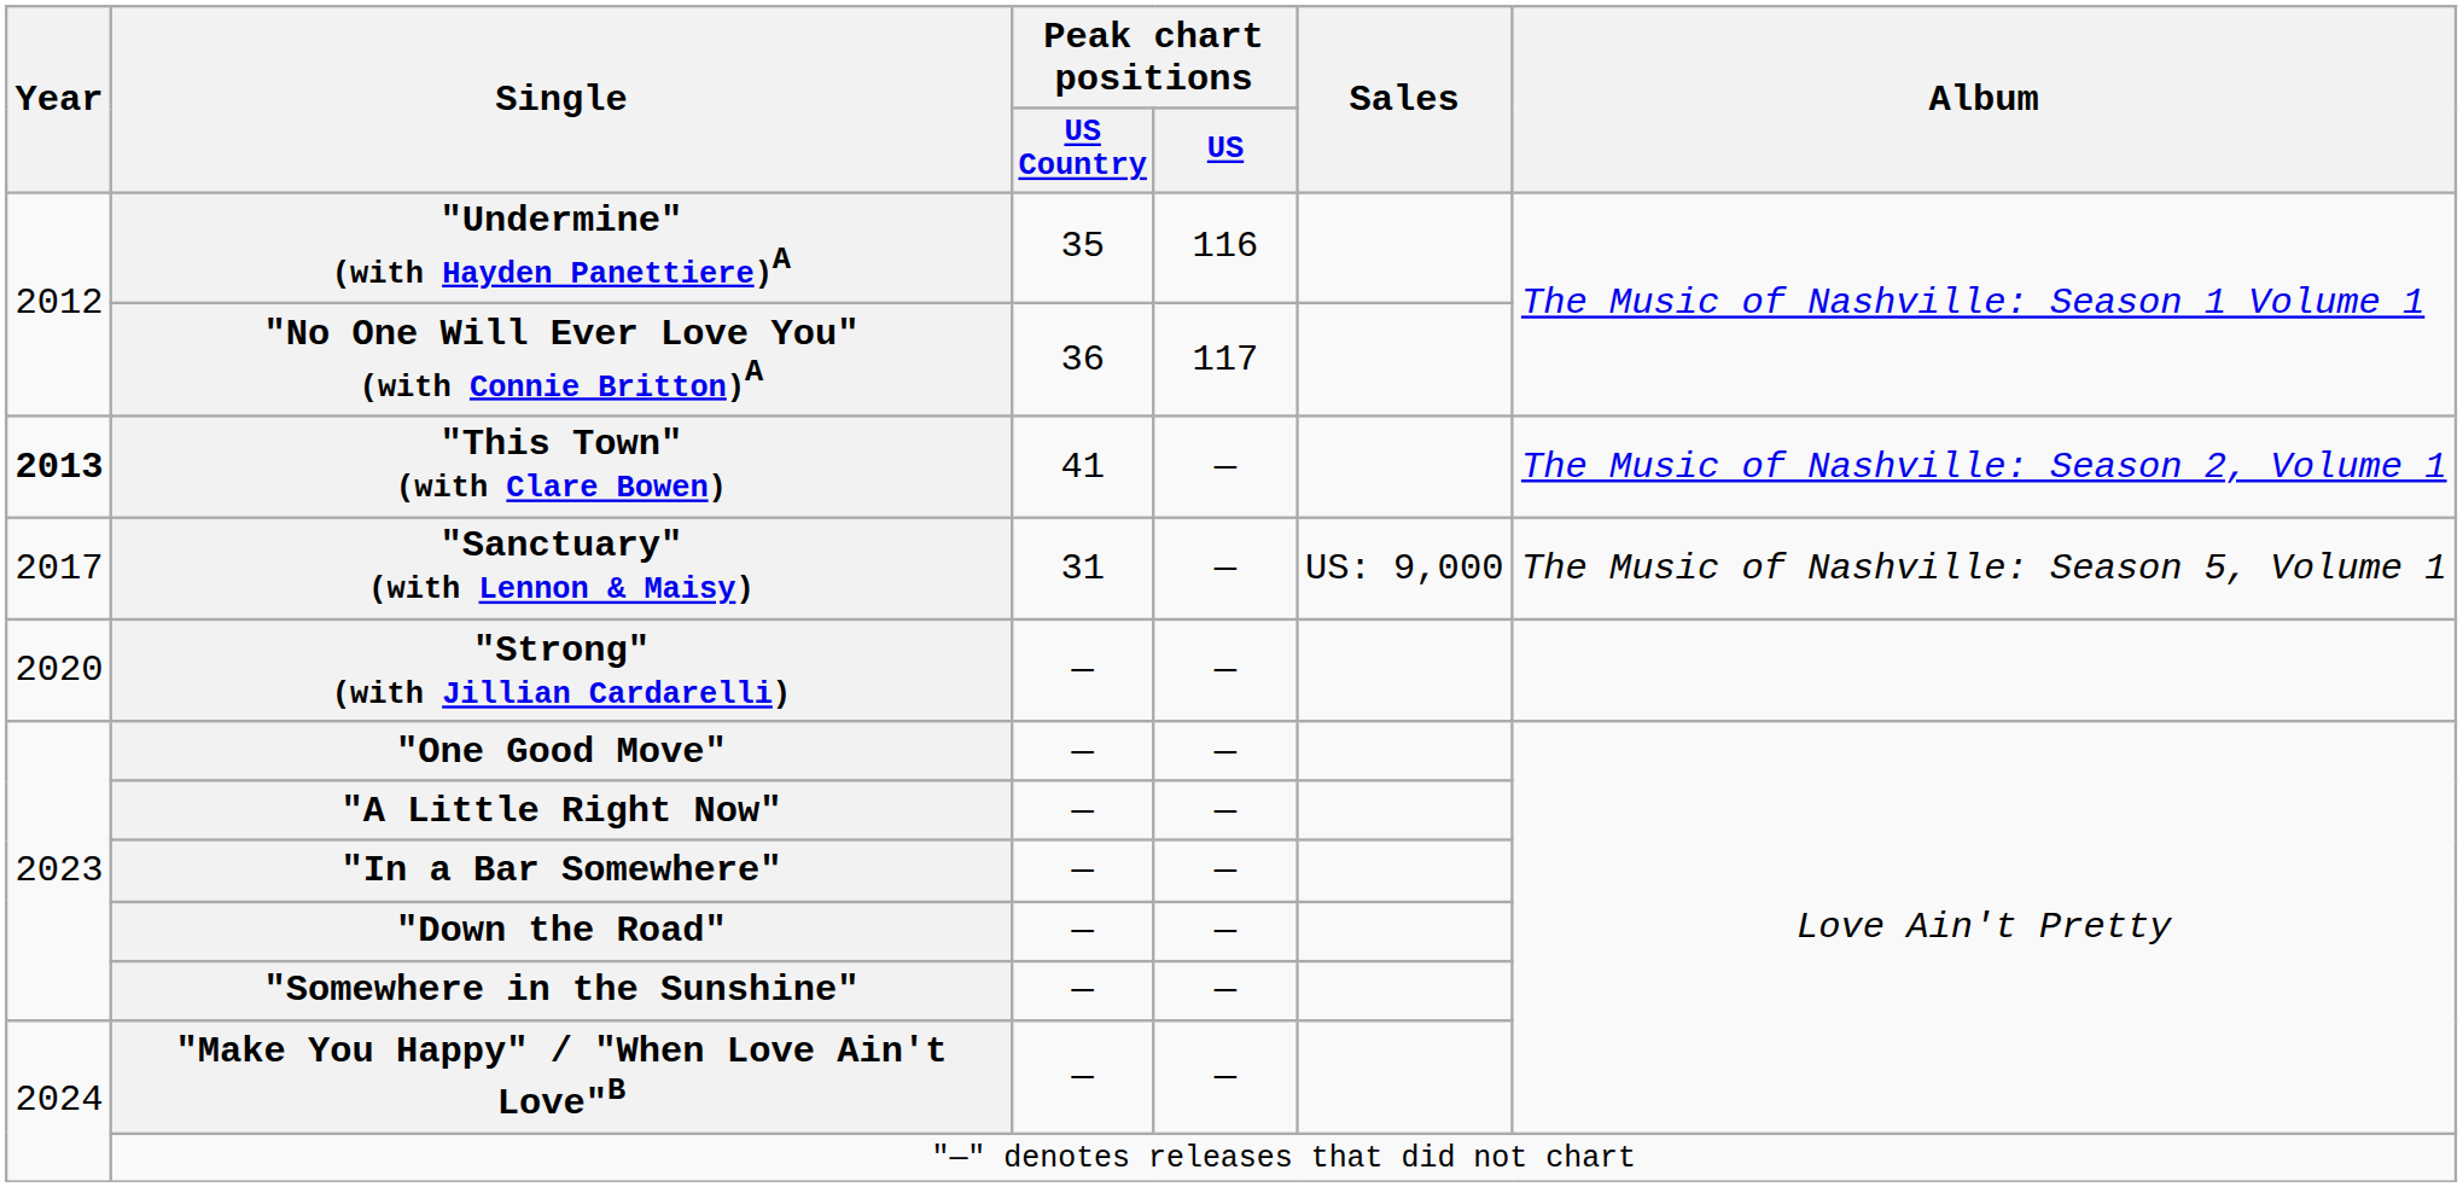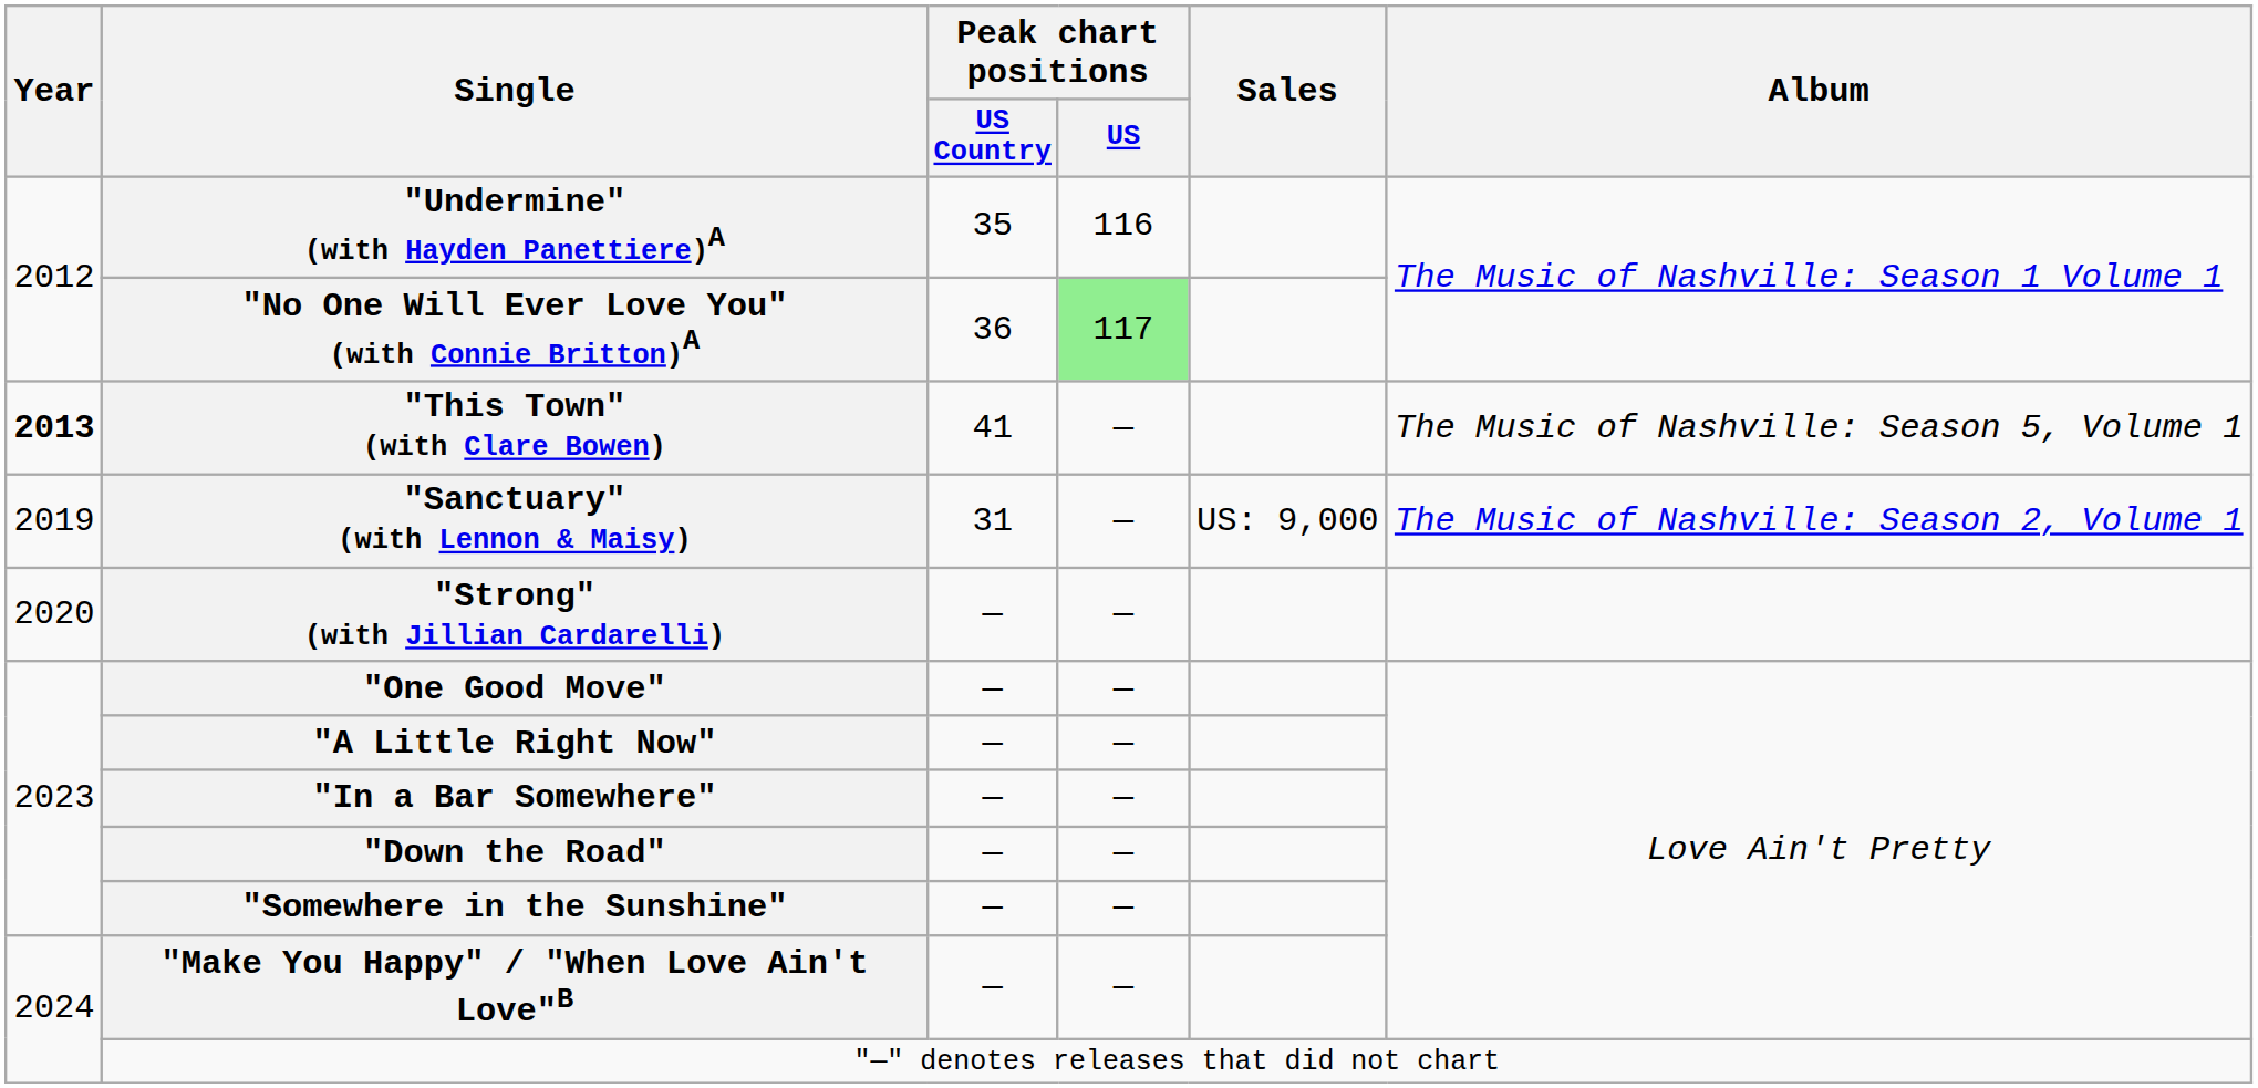 <table class="wikitable plainrowheaders" style="text-align:center;">
 <tr>
 <th rowspan="2">Year</th>
 <th rowspan="2" style="width:24em;">Single</th>
 <th colspan="2">Peak chart<br>positions</th>
 <th rowspan="2">Sales</th>
 <th rowspan="2">Album</th>
 </tr>
 <tr style="font-size:smaller;">
 <th width="45"><a href='#'>US Country</a><br></th>
 <th width="45"><a href='#'>US</a><br></th>
 </tr>
 <tr>
 <td rowspan="2">2012</td>
 <th scope="row">"Undermine"<br> <small>(with <a href='#'>Hayden Panettiere</a>)</small><sup>A</sup></th>
 <td>35</td>
 <td>116</td>
 <td></td>
 <td align="left" rowspan="2"><em><a href='#'>The Music of Nashville: Season 1 Volume 1</a></em></td>
 </tr>
 <tr>
 <th scope="row">"No One Will Ever Love You"<br> <small>(with <a href='#'>Connie Britton</a>)</small><sup>A</sup></th>
 <td>36</td>
-<td>117</td>
+<td style="background: lightgreen;">117</td>
 <td></td>
 </tr>
 <tr>
 <td><strong>2013</strong></td>
 <th scope="row">"This Town"<br> <small>(with <a href='#'>Clare Bowen</a>)</small></th>
 <td>41</td>
 <td>—</td>
 <td></td>
-<td align="left"><em><a href='#'>The Music of Nashville: Season 2, Volume 1</a></em></td>
+<td align="left"><em>The Music of Nashville: Season 5, Volume 1</em></td>
 </tr>
 <tr>
-<td>2017</td>
+<td>2019</td>
 <th scope="row">"Sanctuary"<br> <small>(with <a href='#'>Lennon & Maisy</a>)</small></th>
 <td>31<br></td>
 <td>—</td>
 <td>US: 9,000</td>
-<td align="left"><em>The Music of Nashville: Season 5, Volume 1</em></td>
+<td align="left"><em><a href='#'>The Music of Nashville: Season 2, Volume 1</a></em></td>
 </tr>
 <tr>
 <td>2020</td>
 <th scope="row">"Strong"<br> <small>(with <a href='#'>Jillian Cardarelli</a>)</small></th>
 <td>—</td>
 <td>—</td>
 <td></td>
 <td></td>
 </tr>
 <tr>
 <td rowspan=5>2023</td>
 <th scope="row">"One Good Move"</th>
 <td>—</td>
 <td>—</td>
 <td></td>
 <td rowspan=6><em>Love Ain't Pretty</em></td>
 </tr>
 <tr>
 <th scope="row">"A Little Right Now"</th>
 <td>—</td>
 <td>—</td>
 <td></td>
 </tr>
 <tr>
 <th scope="row">"In a Bar Somewhere"</th>
 <td>—</td>
 <td>—</td>
 <td></td>
 </tr>
 <tr>
 <th scope="row">"Down the Road"<br> </th>
 <td>—</td>
 <td>—</td>
 <td></td>
 </tr>
 <tr>
 <th scope="row">"Somewhere in the Sunshine"</th>
 <td>—</td>
 <td>—</td>
 <td></td>
 </tr>
 <tr>
 <td rowspan=2>2024</td>
 <th scope="row">"Make You Happy" / "When Love Ain't Love"<sup>B</sup></th>
 <td>—</td>
 <td>—</td>
 <td></td>
 </tr>
 <tr>
 <td colspan="6" style="font-size:8pt">"—" denotes releases that did not chart</td>
 </tr>
 </table>
